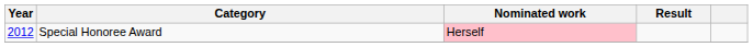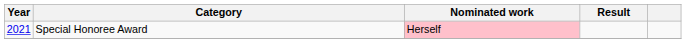 <table class="wikitable" style="width:80%;">
 <tr>
 <th style="width:4%;">Year</th>
 <th style="width:55%;">Category</th>
 <th style="width:26%;">Nominated work</th>
 <th style="width:10%;">Result</th>
 <th width=5%></th>
 </tr>
 <tr>
-<td rowspan="1"><a href='#'>2012</a></td>
+<td rowspan="1"><a href='#'>2021</a></td>
 <td>Special Honoree Award</td>
 <td style="background: pink;">Herself</td>
 <td></td>
 <td style="text-align:center;" rowspan="1"></td>
 </tr>
 <tr>
 </tr>
 </table>
